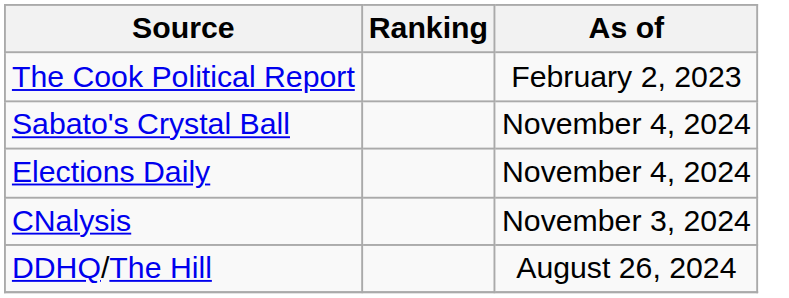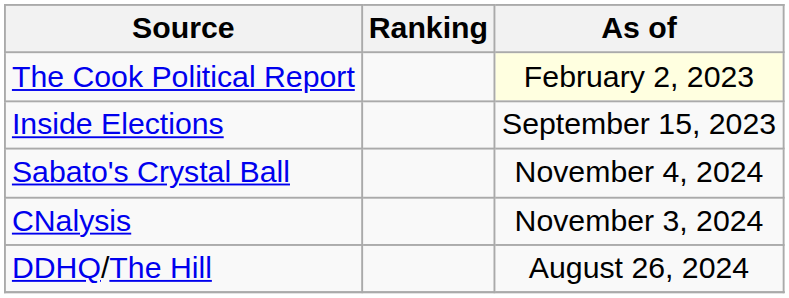 <table class="wikitable" style="text-align:center">
 <tr>
 <th>Source</th>
 <th>Ranking</th>
 <th>As of</th>
 </tr>
 <tr>
 <td align=left><a href='#'>The Cook Political Report</a></td>
 <td></td>
-<td>February 2, 2023</td>
+<td style="background: lightyellow;">February 2, 2023</td>
+</tr>
+<tr>
+<td align=left><a href='#'>Inside Elections</a></td>
+<td></td>
+<td>September 15, 2023</td>
 </tr>
 <tr>
 <td align=left><a href='#'>Sabato's Crystal Ball</a></td>
-<td></td>
-<td>November 4, 2024</td>
-</tr>
-<tr>
-<td align=left><a href='#'>Elections Daily</a></td>
 <td></td>
 <td>November 4, 2024</td>
 </tr>
 <tr>
 <td align=left><a href='#'>CNalysis</a></td>
 <td></td>
 <td>November 3, 2024</td>
 </tr>
 <tr>
 <td align=left><a href='#'>DDHQ</a>/<a href='#'>The Hill</a></td>
 <td></td>
 <td>August 26, 2024</td>
 </tr>
 <tr>
 </tr>
 </table>
